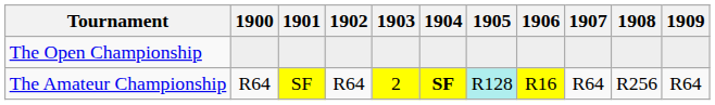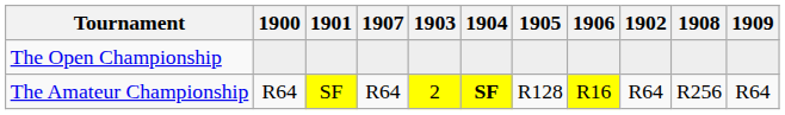 <table class="wikitable" style="font-size:95%;text-align:center;">
 <tr>
 <th>Tournament</th>
 <th>1900</th>
 <th>1901</th>
-<th>1902</th>
+<th>1907</th>
 <th>1903</th>
 <th>1904</th>
 <th>1905</th>
 <th>1906</th>
-<th>1907</th>
+<th>1902</th>
 <th>1908</th>
 <th>1909</th>
 </tr>
 <tr>
 <td style="text-align:left;"><a href='#'>The Open Championship</a></td>
 <td style="background:#eeeeee;"></td>
 <td style="background:#eeeeee;"></td>
 <td style="background:#eeeeee;"></td>
 <td style="background:#eeeeee;"></td>
 <td style="background:#eeeeee;"></td>
 <td style="background:#eeeeee;"></td>
 <td style="background:#eeeeee;"></td>
 <td style="background:#eeeeee;"></td>
 <td style="background:#eeeeee;"></td>
 <td style="background:#eeeeee;"></td>
 </tr>
 <tr>
 <td style="text-align:left;"><a href='#'>The Amateur Championship</a></td>
 <td>R64</td>
 <td style="background:yellow;">SF</td>
 <td>R64</td>
 <td style="background:yellow;">2</td>
 <td style="background:yellow;"><strong>SF</strong></td>
-<td style="background: paleturquoise;">R128</td>
+<td>R128</td>
 <td style="background:yellow;">R16</td>
 <td>R64</td>
 <td>R256</td>
 <td>R64</td>
 </tr>
 </table>
